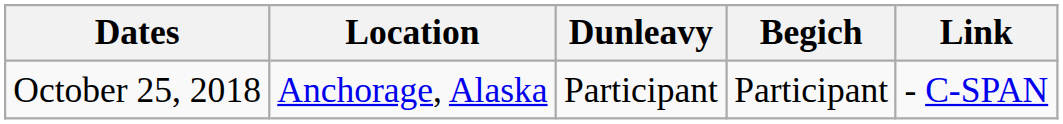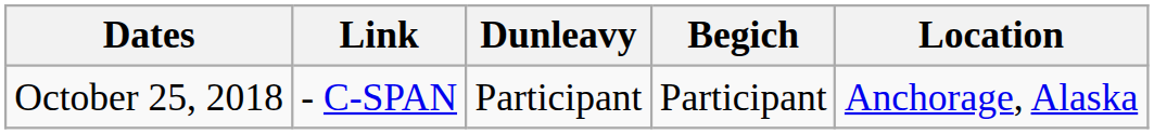 <table class="wikitable" style="text-align:center">
 <tr>
 <th>Dates</th>
-<th>Location</th>
+<th>Link</th>
 <th>Dunleavy</th>
 <th>Begich</th>
-<th>Link</th>
+<th>Location</th>
 </tr>
 <tr>
 <td>October 25, 2018</td>
-<td><a href='#'>Anchorage</a>, <a href='#'>Alaska</a></td>
+<td align=left> - <a href='#'>C-SPAN</a></td>
 <td>Participant</td>
 <td>Participant</td>
-<td align=left> - <a href='#'>C-SPAN</a></td>
+<td><a href='#'>Anchorage</a>, <a href='#'>Alaska</a></td>
 </tr>
 </table>
